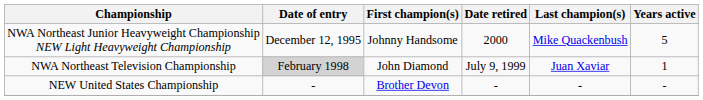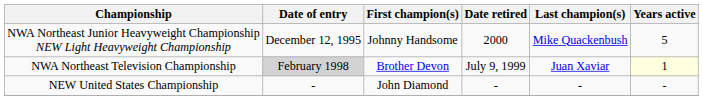 <table class="wikitable sortable" style="text-align: center">
 <tr>
 <th>Championship</th>
 <th>Date of entry</th>
 <th>First champion(s)</th>
 <th>Date retired</th>
 <th>Last champion(s)</th>
 <th>Years active</th>
 </tr>
 <tr>
 <td>NWA Northeast Junior Heavyweight Championship<br><em>NEW Light Heavyweight Championship</em></td>
 <td>December 12, 1995</td>
 <td>Johnny Handsome</td>
 <td>2000</td>
 <td><a href='#'>Mike Quackenbush</a></td>
 <td>5</td>
 </tr>
 <tr>
 <td>NWA Northeast Television Championship</td>
 <td style="background: lightgrey;">February 1998</td>
-<td>John Diamond</td>
+<td><a href='#'>Brother Devon</a></td>
 <td>July 9, 1999</td>
 <td><a href='#'>Juan Xaviar</a></td>
-<td>1</td>
+<td style="background: lightyellow;">1</td>
 </tr>
 <tr>
 <td>NEW United States Championship</td>
 <td>-</td>
-<td><a href='#'>Brother Devon</a></td>
+<td>John Diamond</td>
 <td>-</td>
 <td>-</td>
 <td>-</td>
 </tr>
 <tr>
 </tr>
 </table>
